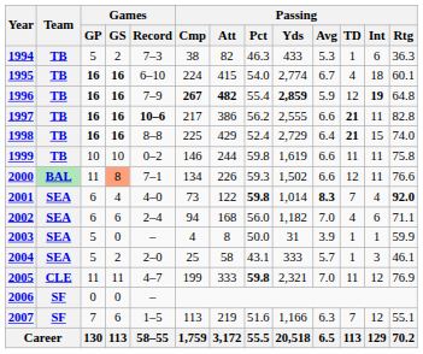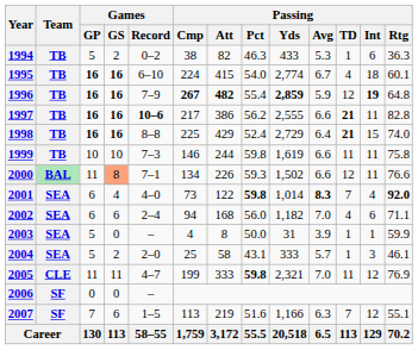 <table class="wikitable" style="text-align:center;">
 <tr>
 <th rowspan="2">Year</th>
 <th rowspan="2">Team</th>
 <th colspan="3">Games</th>
 <th colspan="8">Passing</th>
 </tr>
 <tr>
 <th>GP</th>
 <th>GS</th>
 <th>Record</th>
 <th>Cmp</th>
 <th>Att</th>
 <th>Pct</th>
 <th>Yds</th>
 <th>Avg</th>
 <th>TD</th>
 <th>Int</th>
 <th>Rtg</th>
 </tr>
 <tr>
 <th><a href='#'>1994</a></th>
 <th><a href='#'>TB</a></th>
 <td>5</td>
 <td>2</td>
-<td>7–3</td>
+<td>0–2</td>
 <td>38</td>
 <td>82</td>
 <td>46.3</td>
 <td>433</td>
 <td>5.3</td>
 <td>1</td>
 <td>6</td>
 <td>36.3</td>
 </tr>
 <tr>
 <th><a href='#'>1995</a></th>
 <th><a href='#'>TB</a></th>
 <td><strong>16</strong></td>
 <td><strong>16</strong></td>
 <td>6–10</td>
 <td>224</td>
 <td>415</td>
 <td>54.0</td>
 <td>2,774</td>
 <td>6.7</td>
 <td>4</td>
 <td>18</td>
 <td>60.1</td>
 </tr>
 <tr>
 <th><a href='#'>1996</a></th>
 <th><a href='#'>TB</a></th>
 <td><strong>16</strong></td>
 <td><strong>16</strong></td>
 <td>7–9</td>
 <td><strong>267</strong></td>
 <td><strong>482</strong></td>
 <td>55.4</td>
 <td><strong>2,859</strong></td>
 <td>5.9</td>
 <td>12</td>
 <td><strong>19</strong></td>
 <td>64.8</td>
 </tr>
 <tr>
 <th><a href='#'>1997</a></th>
 <th><a href='#'>TB</a></th>
 <td><strong>16</strong></td>
 <td><strong>16</strong></td>
 <td><strong>10–6</strong></td>
 <td>217</td>
 <td>386</td>
 <td>56.2</td>
 <td>2,555</td>
 <td>6.6</td>
 <td><strong>21</strong></td>
 <td>11</td>
 <td>82.8</td>
 </tr>
 <tr>
 <th><a href='#'>1998</a></th>
 <th><a href='#'>TB</a></th>
 <td><strong>16</strong></td>
 <td><strong>16</strong></td>
 <td>8–8</td>
 <td>225</td>
 <td>429</td>
 <td>52.4</td>
 <td>2,729</td>
 <td>6.4</td>
 <td><strong>21</strong></td>
 <td>15</td>
 <td>74.0</td>
 </tr>
 <tr>
 <th><a href='#'>1999</a></th>
 <th><a href='#'>TB</a></th>
 <td>10</td>
 <td>10</td>
-<td>0–2</td>
+<td>7–3</td>
 <td>146</td>
 <td>244</td>
 <td>59.8</td>
 <td>1,619</td>
 <td>6.6</td>
 <td>11</td>
 <td>11</td>
 <td>75.8</td>
 </tr>
 <tr>
 <th><a href='#'>2000</a></th>
 <th style="background:#afe6ba; width:3em;"><a href='#'>BAL</a></th>
 <td>11</td>
 <td style="background: lightsalmon;">8</td>
 <td>7–1</td>
 <td>134</td>
 <td>226</td>
 <td>59.3</td>
 <td>1,502</td>
 <td>6.6</td>
 <td>12</td>
 <td>11</td>
 <td>76.6</td>
 </tr>
 <tr>
 <th><a href='#'>2001</a></th>
 <th><a href='#'>SEA</a></th>
 <td>6</td>
 <td>4</td>
 <td>4–0</td>
 <td>73</td>
 <td>122</td>
 <td><strong>59.8</strong></td>
 <td>1,014</td>
 <td><strong>8.3</strong></td>
 <td>7</td>
 <td>4</td>
 <td><strong>92.0</strong></td>
 </tr>
 <tr>
 <th><a href='#'>2002</a></th>
 <th><a href='#'>SEA</a></th>
 <td>6</td>
 <td>6</td>
 <td>2–4</td>
 <td>94</td>
 <td>168</td>
 <td>56.0</td>
 <td>1,182</td>
 <td>7.0</td>
 <td>4</td>
 <td>6</td>
 <td>71.1</td>
 </tr>
 <tr>
 <th><a href='#'>2003</a></th>
 <th><a href='#'>SEA</a></th>
 <td>5</td>
 <td>0</td>
 <td>–</td>
 <td>4</td>
 <td>8</td>
 <td>50.0</td>
 <td>31</td>
 <td>3.9</td>
 <td>1</td>
 <td>1</td>
 <td>59.9</td>
 </tr>
 <tr>
 <th><a href='#'>2004</a></th>
 <th><a href='#'>SEA</a></th>
 <td>5</td>
 <td>2</td>
 <td>2–0</td>
 <td>25</td>
 <td>58</td>
 <td>43.1</td>
 <td>333</td>
 <td>5.7</td>
 <td>1</td>
 <td>3</td>
 <td>46.1</td>
 </tr>
 <tr>
 <th><a href='#'>2005</a></th>
 <th><a href='#'>CLE</a></th>
 <td>11</td>
 <td>11</td>
 <td>4–7</td>
 <td>199</td>
 <td>333</td>
 <td><strong>59.8</strong></td>
 <td>2,321</td>
 <td>7.0</td>
 <td>11</td>
 <td>12</td>
 <td>76.9</td>
 </tr>
 <tr>
 <th><a href='#'>2006</a></th>
 <th><a href='#'>SF</a></th>
 <td>0</td>
 <td>0</td>
 <td>–</td>
 <td colspan="8"></td>
 </tr>
 <tr>
 <th><a href='#'>2007</a></th>
 <th><a href='#'>SF</a></th>
 <td>7</td>
 <td>6</td>
 <td>1–5</td>
 <td>113</td>
 <td>219</td>
 <td>51.6</td>
 <td>1,166</td>
 <td>6.3</td>
 <td>7</td>
 <td>12</td>
 <td>55.1</td>
 </tr>
 <tr>
 <th colspan="2">Career</th>
 <th>130</th>
 <th>113</th>
 <th>58–55</th>
 <th>1,759</th>
 <th>3,172</th>
 <th>55.5</th>
 <th>20,518</th>
 <th>6.5</th>
 <th>113</th>
 <th>129</th>
 <th>70.2</th>
 </tr>
 </table>
